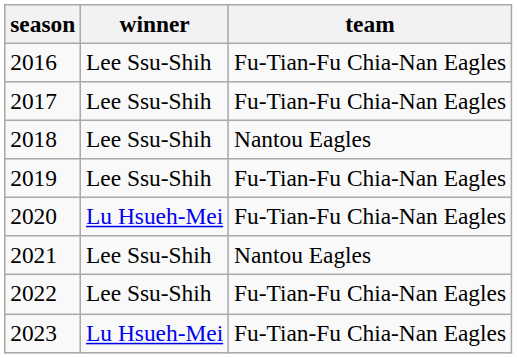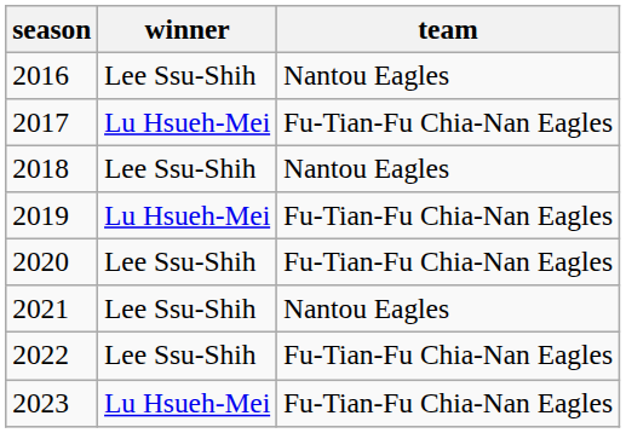 <table class="wikitable" style="font-size:95%;">
 <tr>
 <th>season</th>
 <th>winner</th>
 <th>team</th>
 </tr>
 <tr>
 <td>2016</td>
 <td>Lee Ssu-Shih</td>
-<td>Fu-Tian-Fu Chia-Nan Eagles</td>
+<td>Nantou Eagles</td>
 </tr>
 <tr>
 <td>2017</td>
-<td>Lee Ssu-Shih</td>
+<td><a href='#'>Lu Hsueh-Mei</a></td>
 <td>Fu-Tian-Fu Chia-Nan Eagles</td>
 </tr>
 <tr>
 <td>2018</td>
 <td>Lee Ssu-Shih</td>
 <td>Nantou Eagles</td>
 </tr>
 <tr>
 <td>2019</td>
-<td>Lee Ssu-Shih</td>
+<td><a href='#'>Lu Hsueh-Mei</a></td>
 <td>Fu-Tian-Fu Chia-Nan Eagles</td>
 </tr>
 <tr>
 <td>2020</td>
-<td><a href='#'>Lu Hsueh-Mei</a></td>
+<td>Lee Ssu-Shih</td>
 <td>Fu-Tian-Fu Chia-Nan Eagles</td>
 </tr>
 <tr>
 <td>2021</td>
 <td>Lee Ssu-Shih</td>
 <td>Nantou Eagles</td>
 </tr>
 <tr>
 <td>2022</td>
 <td>Lee Ssu-Shih</td>
 <td>Fu-Tian-Fu Chia-Nan Eagles</td>
 </tr>
 <tr>
 <td>2023</td>
 <td><a href='#'>Lu Hsueh-Mei</a></td>
 <td>Fu-Tian-Fu Chia-Nan Eagles</td>
 </tr>
 </table>
